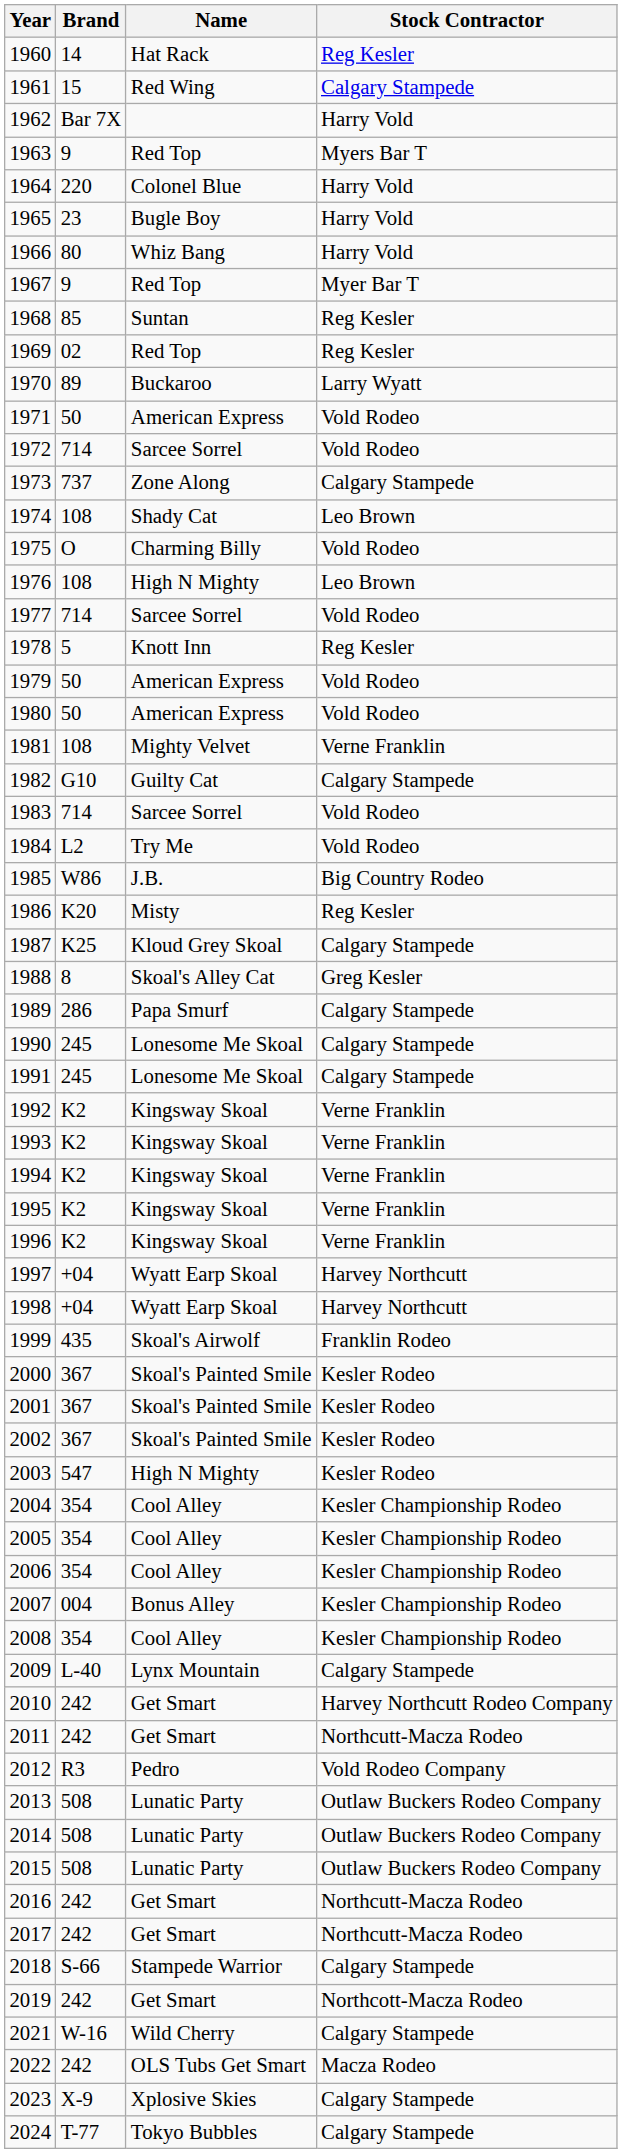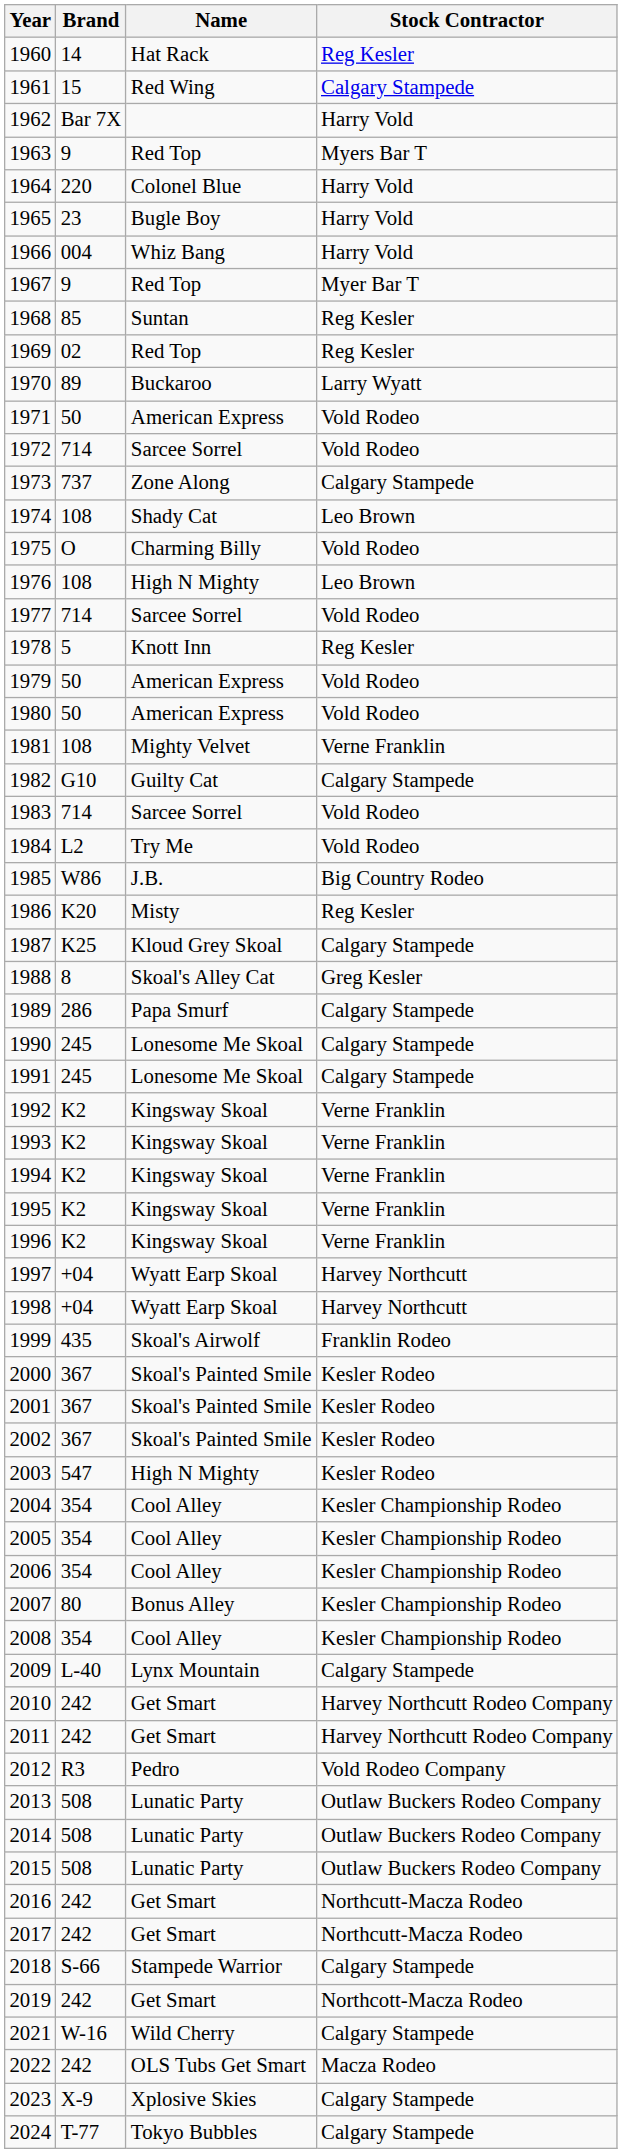 <table class="wikitable">
 <tr>
 <th>Year</th>
 <th>Brand</th>
 <th>Name</th>
 <th>Stock Contractor</th>
 </tr>
 <tr>
 <td>1960</td>
 <td>14</td>
 <td>Hat Rack</td>
 <td><a href='#'>Reg Kesler</a></td>
 </tr>
 <tr>
 <td>1961</td>
 <td>15</td>
 <td>Red Wing</td>
 <td><a href='#'>Calgary Stampede</a></td>
 </tr>
 <tr>
 <td>1962</td>
 <td>Bar 7X</td>
 <td></td>
 <td>Harry Vold</td>
 </tr>
 <tr>
 <td>1963</td>
 <td>9</td>
 <td>Red Top</td>
 <td>Myers Bar T</td>
 </tr>
 <tr>
 <td>1964</td>
 <td>220</td>
 <td>Colonel Blue</td>
 <td>Harry Vold</td>
 </tr>
 <tr>
 <td>1965</td>
 <td>23</td>
 <td>Bugle Boy</td>
 <td>Harry Vold</td>
 </tr>
 <tr>
 <td>1966</td>
-<td>80</td>
+<td>004</td>
 <td>Whiz Bang</td>
 <td>Harry Vold</td>
 </tr>
 <tr>
 <td>1967</td>
 <td>9</td>
 <td>Red Top</td>
 <td>Myer Bar T</td>
 </tr>
 <tr>
 <td>1968</td>
 <td>85</td>
 <td>Suntan</td>
 <td>Reg Kesler</td>
 </tr>
 <tr>
 <td>1969</td>
 <td>02</td>
 <td>Red Top</td>
 <td>Reg Kesler</td>
 </tr>
 <tr>
 <td>1970</td>
 <td>89</td>
 <td>Buckaroo</td>
 <td>Larry Wyatt</td>
 </tr>
 <tr>
 <td>1971</td>
 <td>50</td>
 <td>American Express</td>
 <td>Vold Rodeo</td>
 </tr>
 <tr>
 <td>1972</td>
 <td>714</td>
 <td>Sarcee Sorrel</td>
 <td>Vold Rodeo</td>
 </tr>
 <tr>
 <td>1973</td>
 <td>737</td>
 <td>Zone Along</td>
 <td>Calgary Stampede</td>
 </tr>
 <tr>
 <td>1974</td>
 <td>108</td>
 <td>Shady Cat</td>
 <td>Leo Brown</td>
 </tr>
 <tr>
 <td>1975</td>
 <td>O</td>
 <td>Charming Billy</td>
 <td>Vold Rodeo</td>
 </tr>
 <tr>
 <td>1976</td>
 <td>108</td>
 <td>High N Mighty</td>
 <td>Leo Brown</td>
 </tr>
 <tr>
 <td>1977</td>
 <td>714</td>
 <td>Sarcee Sorrel</td>
 <td>Vold Rodeo</td>
 </tr>
 <tr>
 <td>1978</td>
 <td>5</td>
 <td>Knott Inn</td>
 <td>Reg Kesler</td>
 </tr>
 <tr>
 <td>1979</td>
 <td>50</td>
 <td>American Express</td>
 <td>Vold Rodeo</td>
 </tr>
 <tr>
 <td>1980</td>
 <td>50</td>
 <td>American Express</td>
 <td>Vold Rodeo</td>
 </tr>
 <tr>
 <td>1981</td>
 <td>108</td>
 <td>Mighty Velvet</td>
 <td>Verne Franklin</td>
 </tr>
 <tr>
 <td>1982</td>
 <td>G10</td>
 <td>Guilty Cat</td>
 <td>Calgary Stampede</td>
 </tr>
 <tr>
 <td>1983</td>
 <td>714</td>
 <td>Sarcee Sorrel</td>
 <td>Vold Rodeo</td>
 </tr>
 <tr>
 <td>1984</td>
 <td>L2</td>
 <td>Try Me</td>
 <td>Vold Rodeo</td>
 </tr>
 <tr>
 <td>1985</td>
 <td>W86</td>
 <td>J.B.</td>
 <td>Big Country Rodeo</td>
 </tr>
 <tr>
 <td>1986</td>
 <td>K20</td>
 <td>Misty</td>
 <td>Reg Kesler</td>
 </tr>
 <tr>
 <td>1987</td>
 <td>K25</td>
 <td>Kloud Grey Skoal</td>
 <td>Calgary Stampede</td>
 </tr>
 <tr>
 <td>1988</td>
 <td>8</td>
 <td>Skoal's Alley Cat</td>
 <td>Greg Kesler</td>
 </tr>
 <tr>
 <td>1989</td>
 <td>286</td>
 <td>Papa Smurf</td>
 <td>Calgary Stampede</td>
 </tr>
 <tr>
 <td>1990</td>
 <td>245</td>
 <td>Lonesome Me Skoal</td>
 <td>Calgary Stampede</td>
 </tr>
 <tr>
 <td>1991</td>
 <td>245</td>
 <td>Lonesome Me Skoal</td>
 <td>Calgary Stampede</td>
 </tr>
 <tr>
 <td>1992</td>
 <td>K2</td>
 <td>Kingsway Skoal</td>
 <td>Verne Franklin</td>
 </tr>
 <tr>
 <td>1993</td>
 <td>K2</td>
 <td>Kingsway Skoal</td>
 <td>Verne Franklin</td>
 </tr>
 <tr>
 <td>1994</td>
 <td>K2</td>
 <td>Kingsway Skoal</td>
 <td>Verne Franklin</td>
 </tr>
 <tr>
 <td>1995</td>
 <td>K2</td>
 <td>Kingsway Skoal</td>
 <td>Verne Franklin</td>
 </tr>
 <tr>
 <td>1996</td>
 <td>K2</td>
 <td>Kingsway Skoal</td>
 <td>Verne Franklin</td>
 </tr>
 <tr>
 <td>1997</td>
 <td>+04</td>
 <td>Wyatt Earp Skoal</td>
 <td>Harvey Northcutt</td>
 </tr>
 <tr>
 <td>1998</td>
 <td>+04</td>
 <td>Wyatt Earp Skoal</td>
 <td>Harvey Northcutt</td>
 </tr>
 <tr>
 <td>1999</td>
 <td>435</td>
 <td>Skoal's Airwolf</td>
 <td>Franklin Rodeo</td>
 </tr>
 <tr>
 <td>2000</td>
 <td>367</td>
 <td>Skoal's Painted Smile</td>
 <td>Kesler Rodeo</td>
 </tr>
 <tr>
 <td>2001</td>
 <td>367</td>
 <td>Skoal's Painted Smile</td>
 <td>Kesler Rodeo</td>
 </tr>
 <tr>
 <td>2002</td>
 <td>367</td>
 <td>Skoal's Painted Smile</td>
 <td>Kesler Rodeo</td>
 </tr>
 <tr>
 <td>2003</td>
 <td>547</td>
 <td>High N Mighty</td>
 <td>Kesler Rodeo</td>
 </tr>
 <tr>
 <td>2004</td>
 <td>354</td>
 <td>Cool Alley</td>
 <td>Kesler Championship Rodeo</td>
 </tr>
 <tr>
 <td>2005</td>
 <td>354</td>
 <td>Cool Alley</td>
 <td>Kesler Championship Rodeo</td>
 </tr>
 <tr>
 <td>2006</td>
 <td>354</td>
 <td>Cool Alley</td>
 <td>Kesler Championship Rodeo</td>
 </tr>
 <tr>
 <td>2007</td>
-<td>004</td>
+<td>80</td>
 <td>Bonus Alley</td>
 <td>Kesler Championship Rodeo</td>
 </tr>
 <tr>
 <td>2008</td>
 <td>354</td>
 <td>Cool Alley</td>
 <td>Kesler Championship Rodeo</td>
 </tr>
 <tr>
 <td>2009</td>
 <td>L-40</td>
 <td>Lynx Mountain</td>
 <td>Calgary Stampede</td>
 </tr>
 <tr>
 <td>2010</td>
 <td>242</td>
 <td>Get Smart</td>
 <td>Harvey Northcutt Rodeo Company</td>
 </tr>
 <tr>
 <td>2011</td>
 <td>242</td>
 <td>Get Smart</td>
-<td>Northcutt-Macza Rodeo</td>
+<td>Harvey Northcutt Rodeo Company</td>
 </tr>
 <tr>
 <td>2012</td>
 <td>R3</td>
 <td>Pedro</td>
 <td>Vold Rodeo Company</td>
 </tr>
 <tr>
 <td>2013</td>
 <td>508</td>
 <td>Lunatic Party</td>
 <td>Outlaw Buckers Rodeo Company</td>
 </tr>
 <tr>
 <td>2014</td>
 <td>508</td>
 <td>Lunatic Party</td>
 <td>Outlaw Buckers Rodeo Company</td>
 </tr>
 <tr>
 <td>2015</td>
 <td>508</td>
 <td>Lunatic Party</td>
 <td>Outlaw Buckers Rodeo Company</td>
 </tr>
 <tr>
 <td>2016</td>
 <td>242</td>
 <td>Get Smart</td>
 <td>Northcutt-Macza Rodeo</td>
 </tr>
 <tr>
 <td>2017</td>
 <td>242</td>
 <td>Get Smart</td>
 <td>Northcutt-Macza Rodeo</td>
 </tr>
 <tr>
 <td>2018</td>
 <td>S-66</td>
 <td>Stampede Warrior</td>
 <td>Calgary Stampede</td>
 </tr>
 <tr>
 <td>2019</td>
 <td>242</td>
 <td>Get Smart</td>
 <td>Northcott-Macza Rodeo</td>
 </tr>
 <tr>
 <td>2021</td>
 <td>W-16</td>
 <td>Wild Cherry</td>
 <td>Calgary Stampede</td>
 </tr>
 <tr>
 <td>2022</td>
 <td>242</td>
 <td>OLS Tubs Get Smart</td>
 <td>Macza Rodeo</td>
 </tr>
 <tr>
 <td>2023</td>
 <td>X-9</td>
 <td>Xplosive Skies</td>
 <td>Calgary Stampede</td>
 </tr>
 <tr>
 <td>2024</td>
 <td>T-77</td>
 <td>Tokyo Bubbles</td>
 <td>Calgary Stampede</td>
 </tr>
 </table>
